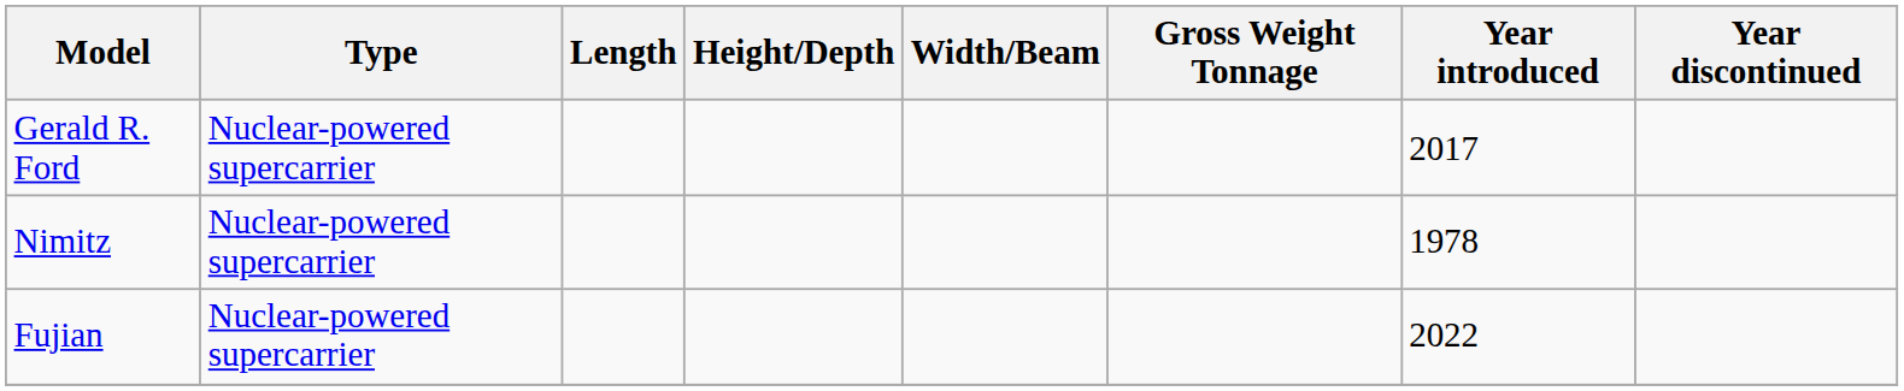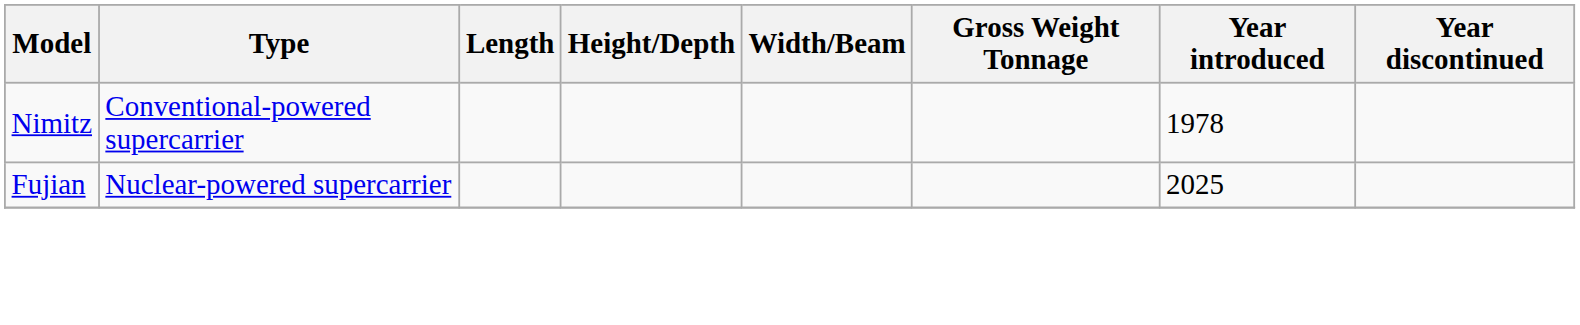 <table class="wikitable sortable">
 <tr>
 <th>Model</th>
 <th>Type</th>
 <th>Length</th>
 <th>Height/Depth</th>
 <th>Width/Beam</th>
 <th>Gross Weight Tonnage</th>
 <th>Year introduced</th>
 <th>Year discontinued</th>
 </tr>
 <tr>
-<td><a href='#'>Gerald R. Ford</a></td>
-<td><a href='#'>Nuclear-powered supercarrier</a></td>
-<td></td>
-<td></td>
-<td></td>
-<td></td>
-<td>2017</td>
-<td></td>
-</tr>
-<tr>
 <td><a href='#'>Nimitz</a></td>
-<td><a href='#'>Nuclear-powered supercarrier</a></td>
+<td><a href='#'>Conventional-powered supercarrier</a></td>
 <td></td>
 <td></td>
 <td></td>
 <td></td>
 <td>1978</td>
 <td></td>
 </tr>
 <tr>
 <td><a href='#'>Fujian</a></td>
 <td><a href='#'>Nuclear-powered supercarrier</a></td>
 <td></td>
 <td></td>
 <td></td>
 <td></td>
-<td>2022</td>
+<td>2025</td>
 <td></td>
 </tr>
 <tr>
 </tr>
 </table>
